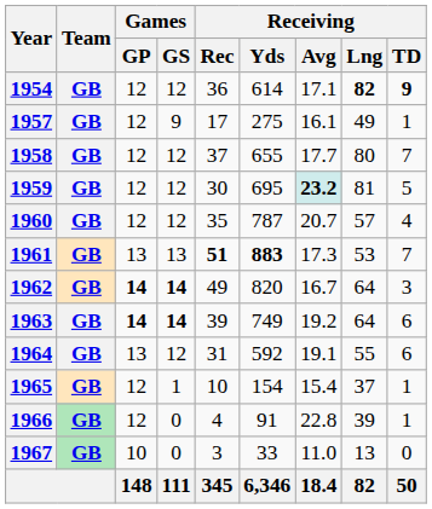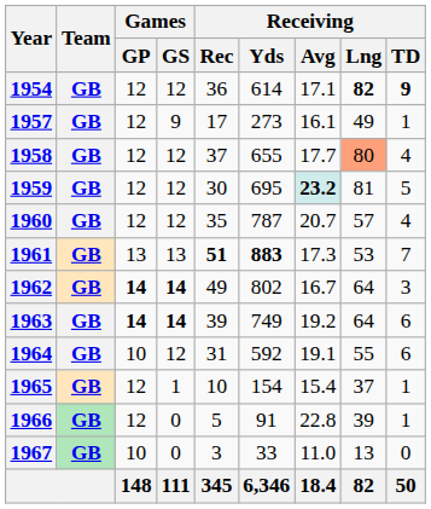 <table class="wikitable" style="text-align:center;">
 <tr>
 <th rowspan="2">Year</th>
 <th rowspan="2">Team</th>
 <th colspan="2">Games</th>
 <th colspan="5">Receiving</th>
 </tr>
 <tr>
 <th>GP</th>
 <th>GS</th>
 <th>Rec</th>
 <th>Yds</th>
 <th>Avg</th>
 <th>Lng</th>
 <th>TD</th>
 </tr>
 <tr>
 <th><a href='#'>1954</a></th>
 <th><a href='#'>GB</a></th>
 <td>12</td>
 <td>12</td>
 <td>36</td>
 <td>614</td>
 <td>17.1</td>
 <td><strong>82</strong></td>
 <td><strong>9</strong></td>
 </tr>
 <tr>
 <th><a href='#'>1957</a></th>
 <th><a href='#'>GB</a></th>
 <td>12</td>
 <td>9</td>
 <td>17</td>
-<td>275</td>
+<td>273</td>
 <td>16.1</td>
 <td>49</td>
 <td>1</td>
 </tr>
 <tr>
 <th><a href='#'>1958</a></th>
 <th><a href='#'>GB</a></th>
 <td>12</td>
 <td>12</td>
 <td>37</td>
 <td>655</td>
 <td>17.7</td>
-<td>80</td>
-<td>7</td>
+<td style="background: lightsalmon;">80</td>
+<td>4</td>
 </tr>
 <tr>
 <th><a href='#'>1959</a></th>
 <th><a href='#'>GB</a></th>
 <td>12</td>
 <td>12</td>
 <td>30</td>
 <td>695</td>
 <td style="background:#cfecec;"><strong>23.2</strong></td>
 <td>81</td>
 <td>5</td>
 </tr>
 <tr>
 <th><a href='#'>1960</a></th>
 <th><a href='#'>GB</a></th>
 <td>12</td>
 <td>12</td>
 <td>35</td>
 <td>787</td>
 <td>20.7</td>
 <td>57</td>
 <td>4</td>
 </tr>
 <tr>
 <th><a href='#'>1961</a></th>
 <th style="background:#ffe6bd;"><a href='#'>GB</a></th>
 <td>13</td>
 <td>13</td>
 <td><strong>51</strong></td>
 <td><strong>883</strong></td>
 <td>17.3</td>
 <td>53</td>
 <td>7</td>
 </tr>
 <tr>
 <th><a href='#'>1962</a></th>
 <th style="background:#ffe6bd;"><a href='#'>GB</a></th>
 <td><strong>14</strong></td>
 <td><strong>14</strong></td>
 <td>49</td>
-<td>820</td>
+<td>802</td>
 <td>16.7</td>
 <td>64</td>
 <td>3</td>
 </tr>
 <tr>
 <th><a href='#'>1963</a></th>
 <th><a href='#'>GB</a></th>
 <td><strong>14</strong></td>
 <td><strong>14</strong></td>
 <td>39</td>
 <td>749</td>
 <td>19.2</td>
 <td>64</td>
 <td>6</td>
 </tr>
 <tr>
 <th><a href='#'>1964</a></th>
 <th><a href='#'>GB</a></th>
-<td>13</td>
+<td>10</td>
 <td>12</td>
 <td>31</td>
 <td>592</td>
 <td>19.1</td>
 <td>55</td>
 <td>6</td>
 </tr>
 <tr>
 <th><a href='#'>1965</a></th>
 <th style="background:#ffe6bd;"><a href='#'>GB</a></th>
 <td>12</td>
 <td>1</td>
 <td>10</td>
 <td>154</td>
 <td>15.4</td>
 <td>37</td>
 <td>1</td>
 </tr>
 <tr>
 <th><a href='#'>1966</a></th>
 <th style="background:#afe6ba;"><a href='#'>GB</a></th>
 <td>12</td>
 <td>0</td>
-<td>4</td>
+<td>5</td>
 <td>91</td>
 <td>22.8</td>
 <td>39</td>
 <td>1</td>
 </tr>
 <tr>
 <th><a href='#'>1967</a></th>
 <th style="background:#afe6ba;"><a href='#'>GB</a></th>
 <td>10</td>
 <td>0</td>
 <td>3</td>
 <td>33</td>
 <td>11.0</td>
 <td>13</td>
 <td>0</td>
 </tr>
 <tr>
 <th colspan="2"></th>
 <th>148</th>
 <th>111</th>
 <th>345</th>
 <th>6,346</th>
 <th>18.4</th>
 <th>82</th>
 <th>50</th>
 </tr>
 </table>
